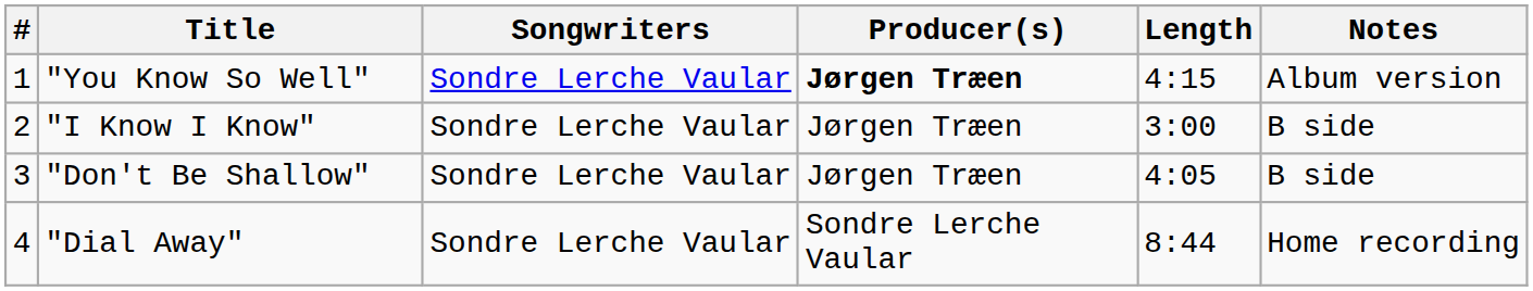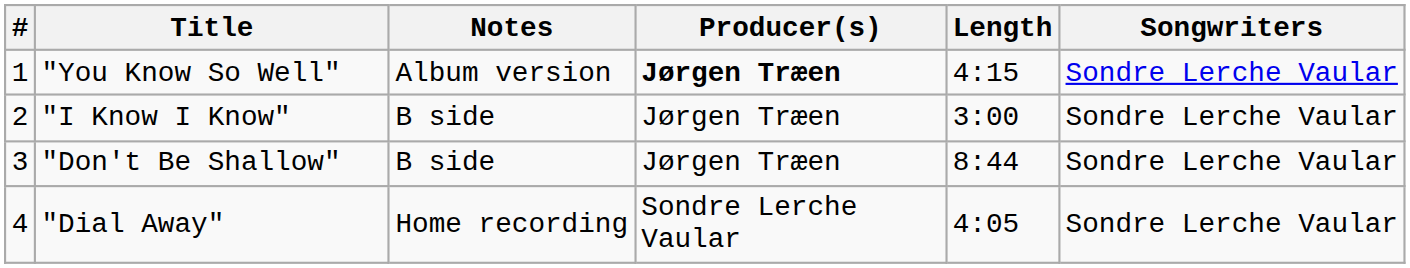 <table class="wikitable">
 <tr>
 <th align="center">#</th>
 <th align="center" width="160">Title</th>
-<th align="center">Songwriters</th>
+<th align="center">Notes</th>
 <th align="center" width="140">Producer(s)</th>
 <th align="center">Length</th>
-<th align="center">Notes</th>
+<th align="center">Songwriters</th>
 </tr>
 <tr>
 <td>1</td>
 <td>"You Know So Well"</td>
-<td><a href='#'>Sondre Lerche Vaular</a></td>
+<td>Album version</td>
 <td><strong>Jørgen Træen</strong></td>
 <td>4:15</td>
-<td>Album version</td>
+<td><a href='#'>Sondre Lerche Vaular</a></td>
 </tr>
 <tr>
 <td>2</td>
 <td>"I Know I Know"</td>
-<td>Sondre Lerche Vaular</td>
+<td>B side</td>
 <td>Jørgen Træen</td>
 <td>3:00</td>
-<td>B side</td>
+<td>Sondre Lerche Vaular</td>
 </tr>
 <tr>
 <td>3</td>
 <td>"Don't Be Shallow"</td>
+<td>B side</td>
+<td>Jørgen Træen</td>
+<td>8:44</td>
 <td>Sondre Lerche Vaular</td>
-<td>Jørgen Træen</td>
-<td>4:05</td>
-<td>B side</td>
 </tr>
 <tr>
 <td>4</td>
 <td>"Dial Away"</td>
+<td>Home recording</td>
 <td>Sondre Lerche Vaular</td>
+<td>4:05</td>
 <td>Sondre Lerche Vaular</td>
-<td>8:44</td>
-<td>Home recording</td>
 </tr>
 </table>
